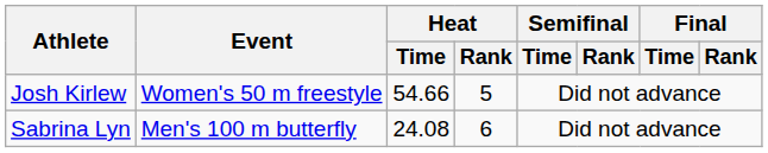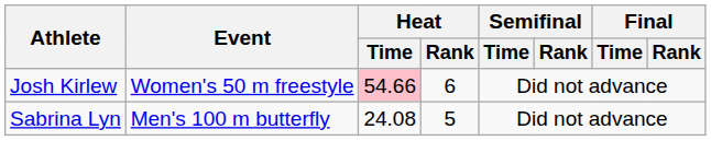 <table class=wikitable style="font-size:90%">
 <tr>
 <th rowspan="2">Athlete</th>
 <th rowspan="2">Event</th>
 <th colspan="2">Heat</th>
 <th colspan="2">Semifinal</th>
 <th colspan="2">Final</th>
 </tr>
 <tr style="font-size:95%">
 <th>Time</th>
 <th>Rank</th>
 <th>Time</th>
 <th>Rank</th>
 <th>Time</th>
 <th>Rank</th>
 </tr>
 <tr align=center>
 <td align=left><a href='#'>Josh Kirlew</a></td>
 <td align=left><a href='#'>Women's 50 m freestyle</a></td>
-<td>54.66</td>
-<td>5</td>
+<td style="background: pink;">54.66</td>
+<td>6</td>
 <td colspan=4>Did not advance</td>
 </tr>
 <tr align=center>
 <td align=left><a href='#'>Sabrina Lyn</a></td>
 <td align=left><a href='#'>Men's 100 m butterfly</a></td>
 <td>24.08</td>
-<td>6</td>
+<td>5</td>
 <td colspan=4>Did not advance</td>
 </tr>
 </table>
